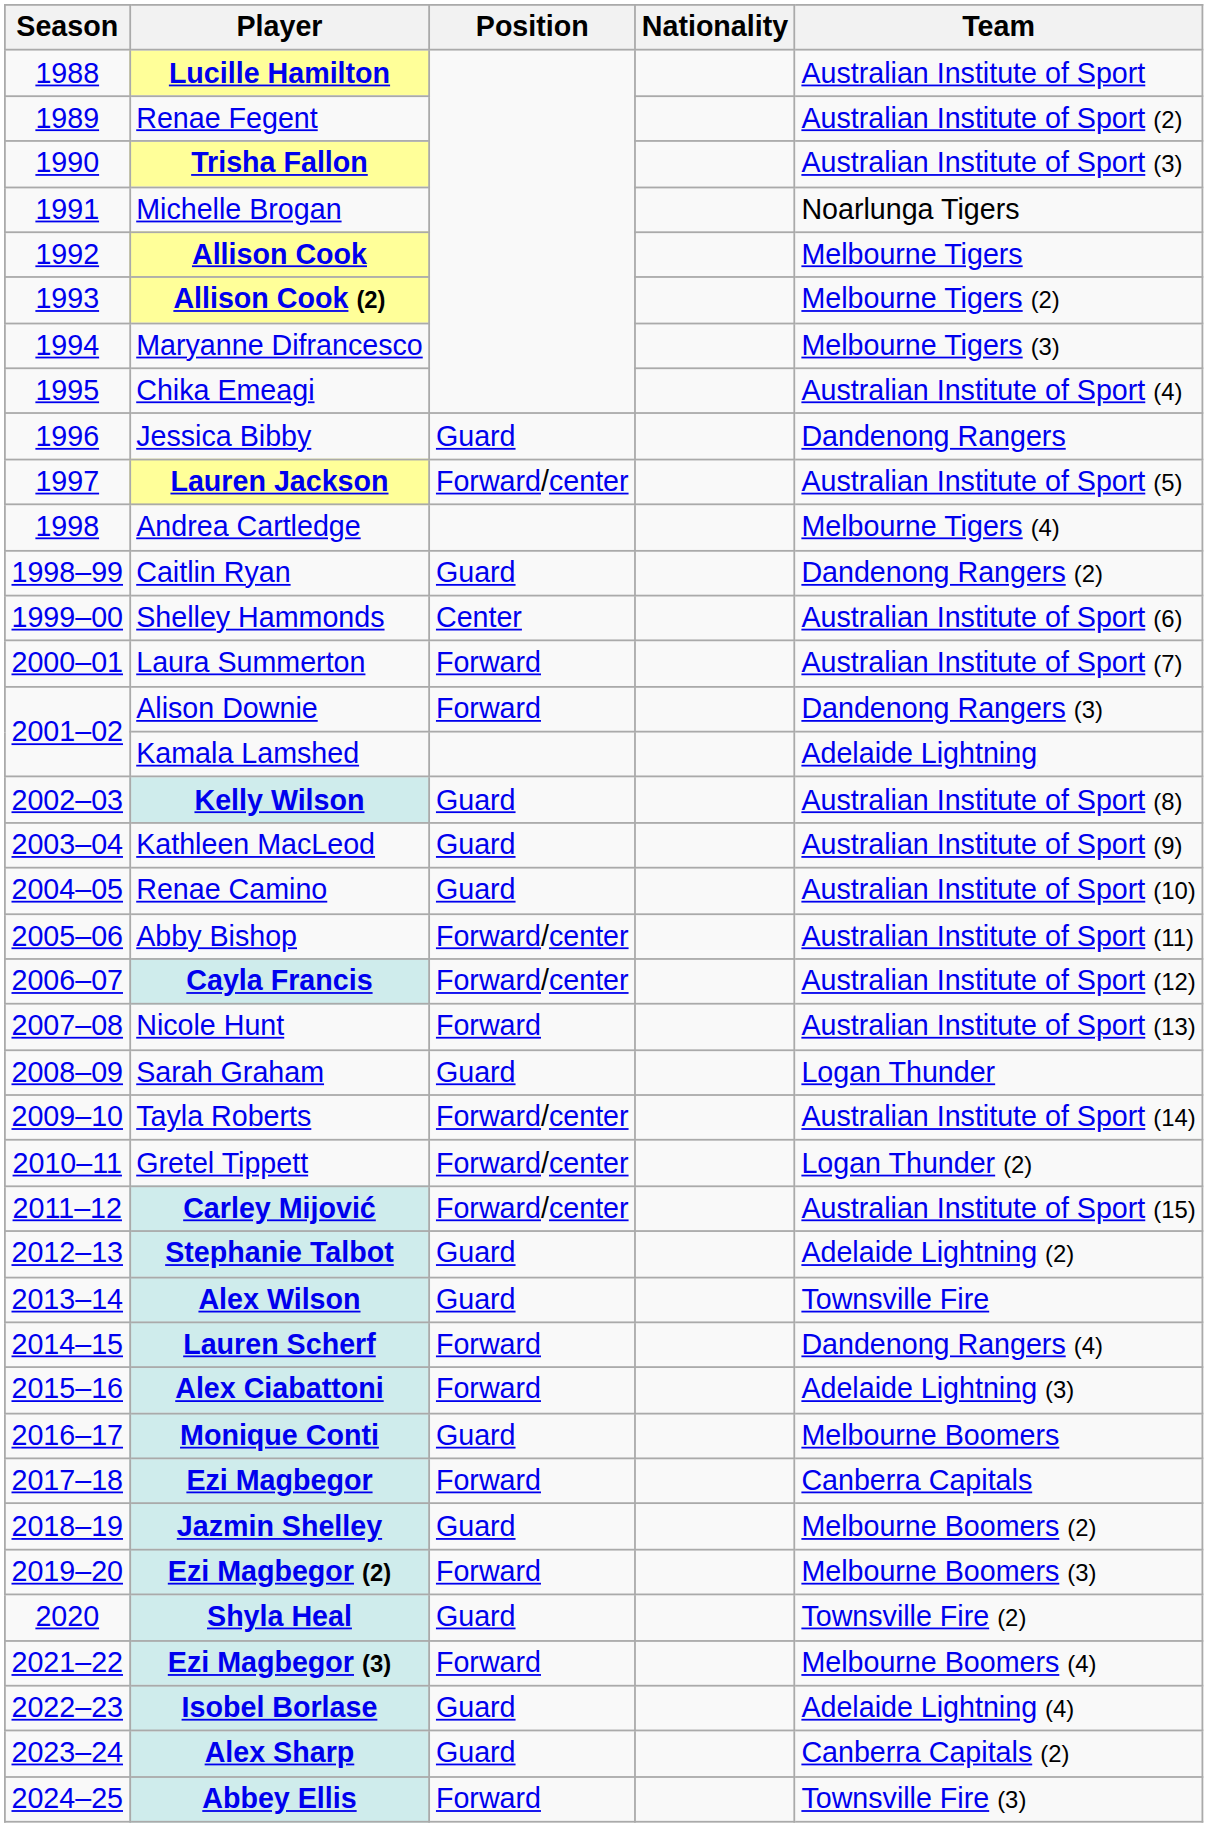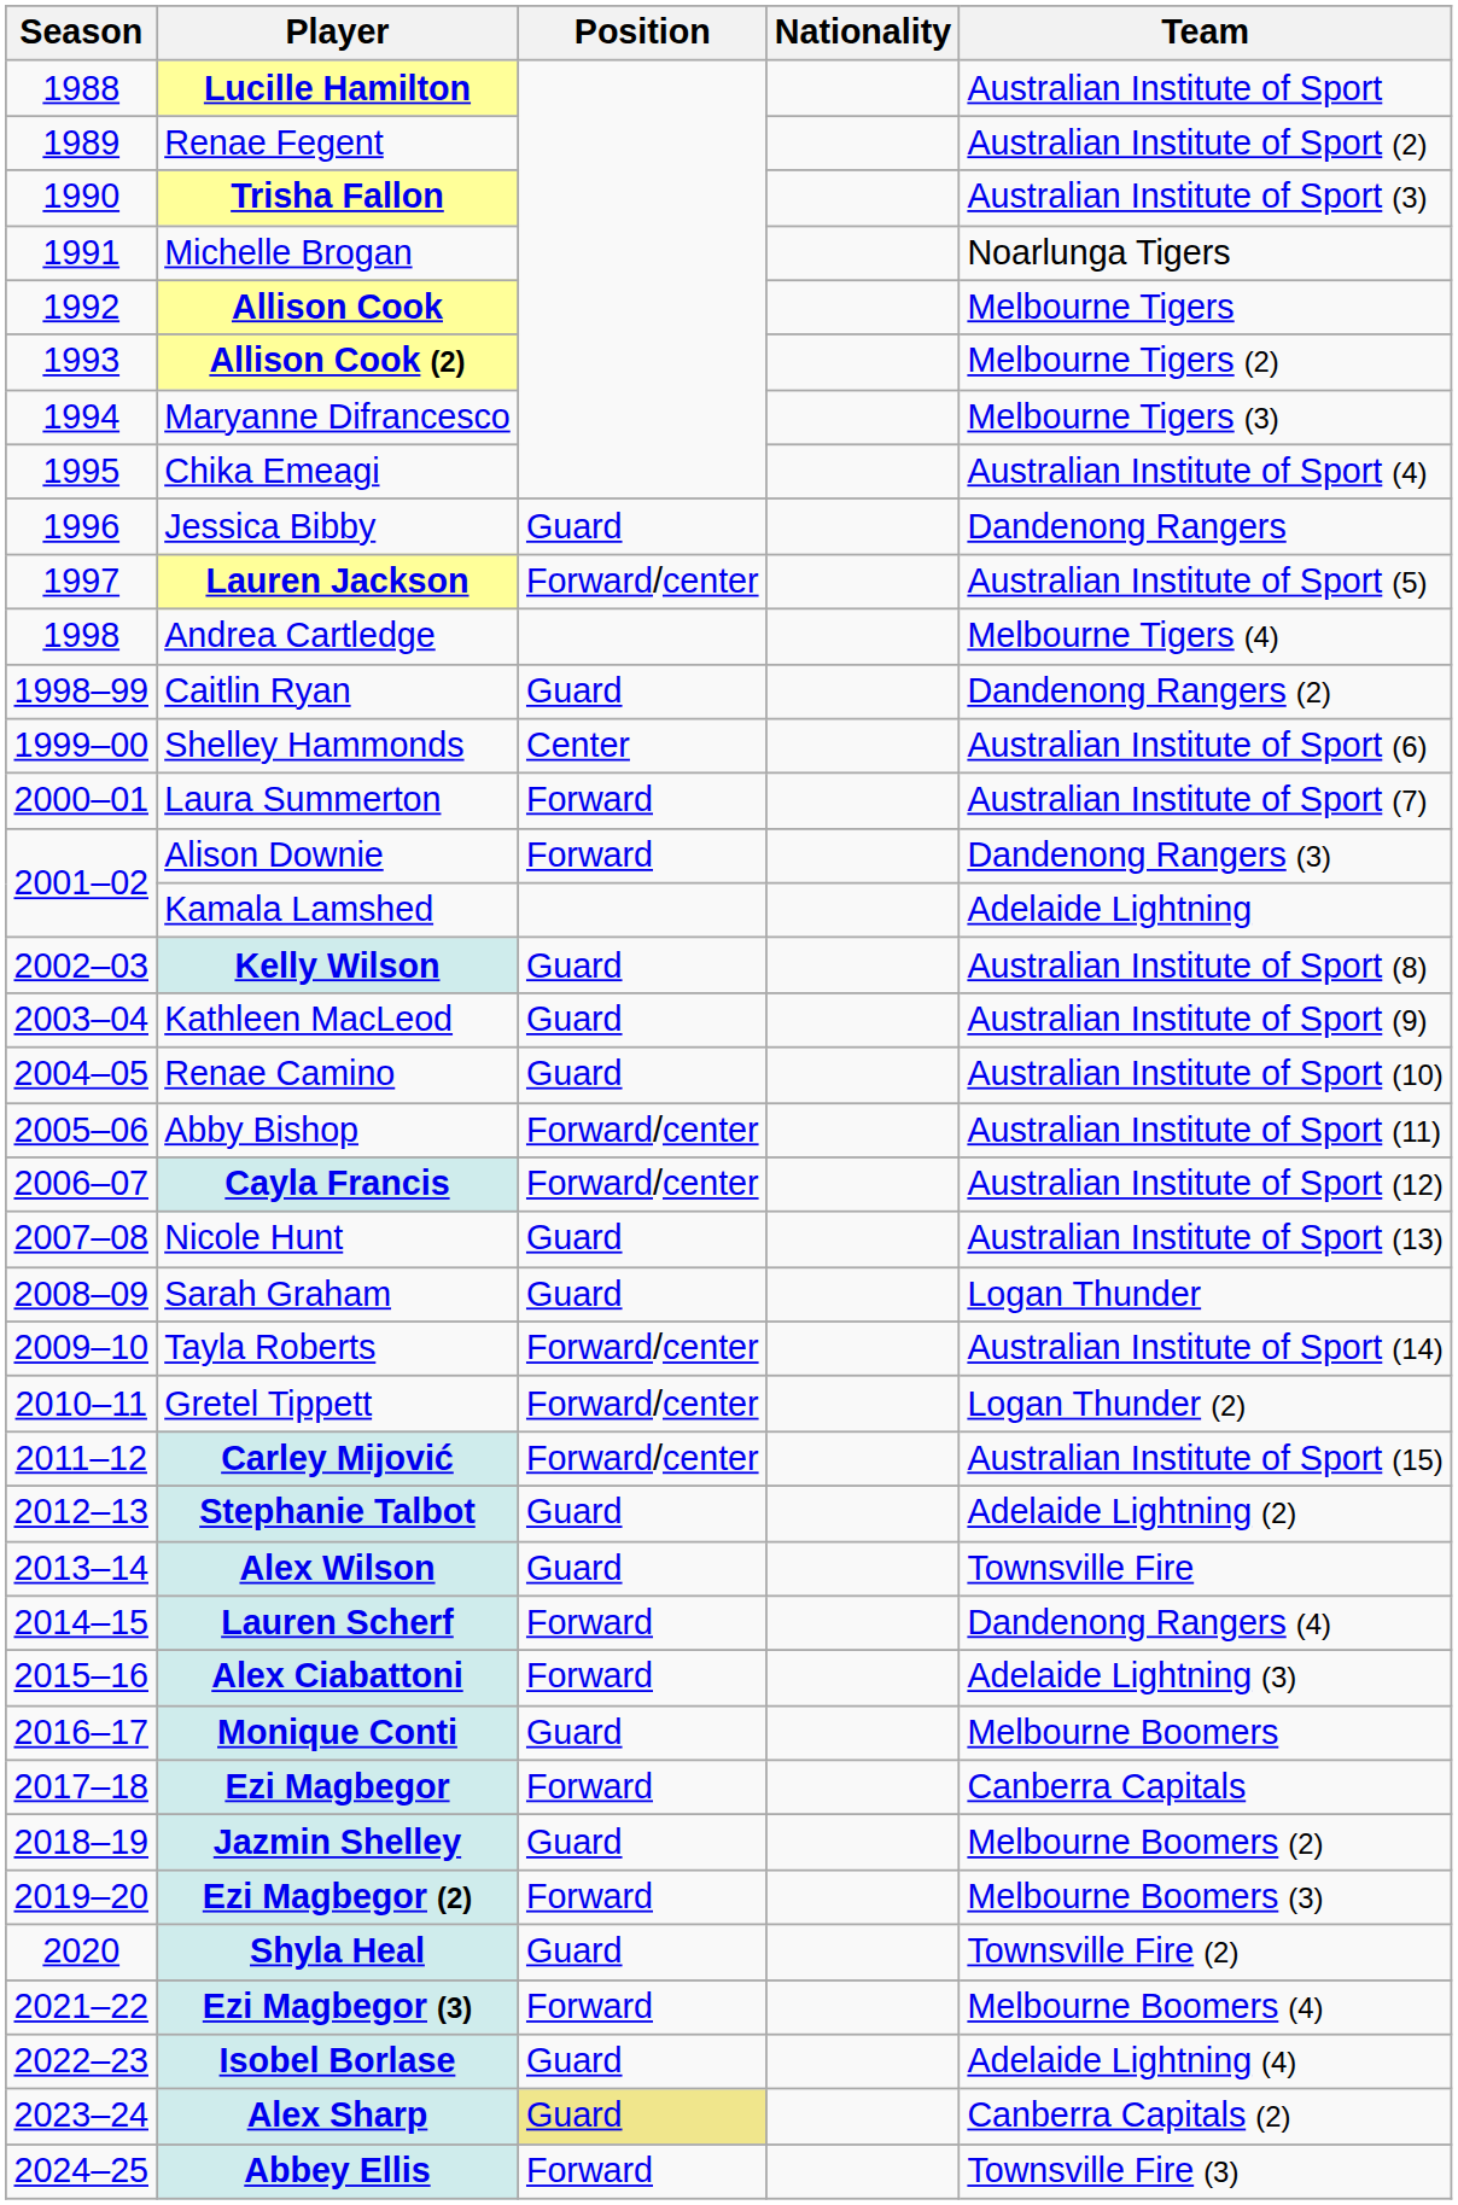 <table class="wikitable plainrowheaders sortable" summary="Season (sortable), Player (sortable), Position (sortable), Nationality (sortable) and Team (sortable)">
 <tr>
 <th scope="col">Season</th>
 <th scope="col">Player</th>
 <th scope="col">Position</th>
 <th scope="col">Nationality</th>
 <th scope="col">Team</th>
 </tr>
 <tr>
 <td style="text-align: center"><a href='#'>1988</a></td>
 <th scope="row" style="background-color:#FFFF99"><a href='#'>Lucille Hamilton</a></th>
 <td rowspan="8"></td>
 <td></td>
 <td><a href='#'>Australian Institute of Sport</a></td>
 </tr>
 <tr>
 <td style="text-align: center"><a href='#'>1989</a></td>
 <td><a href='#'>Renae Fegent</a></td>
 <td></td>
 <td><a href='#'>Australian Institute of Sport</a> <small>(2)</small></td>
 </tr>
 <tr>
 <td style="text-align: center"><a href='#'>1990</a></td>
 <th scope="row" style="background-color:#FFFF99"><a href='#'>Trisha Fallon</a></th>
 <td></td>
 <td><a href='#'>Australian Institute of Sport</a> <small>(3)</small></td>
 </tr>
 <tr>
 <td style="text-align: center"><a href='#'>1991</a></td>
 <td><a href='#'>Michelle Brogan</a></td>
 <td></td>
 <td>Noarlunga Tigers</td>
 </tr>
 <tr>
 <td style="text-align: center"><a href='#'>1992</a></td>
 <th scope="row" style="background-color:#FFFF99"><a href='#'>Allison Cook</a></th>
 <td></td>
 <td><a href='#'>Melbourne Tigers</a></td>
 </tr>
 <tr>
 <td style="text-align: center"><a href='#'>1993</a></td>
 <th scope="row" style="background-color:#FFFF99"><a href='#'>Allison Cook</a> <small>(2)</small></th>
 <td></td>
 <td><a href='#'>Melbourne Tigers</a> <small>(2)</small></td>
 </tr>
 <tr>
 <td style="text-align: center"><a href='#'>1994</a></td>
 <td><a href='#'>Maryanne Difrancesco</a></td>
 <td></td>
 <td><a href='#'>Melbourne Tigers</a> <small>(3)</small></td>
 </tr>
 <tr>
 <td style="text-align: center"><a href='#'>1995</a></td>
 <td><a href='#'>Chika Emeagi</a></td>
 <td></td>
 <td><a href='#'>Australian Institute of Sport</a> <small>(4)</small></td>
 </tr>
 <tr>
 <td style="text-align: center"><a href='#'>1996</a></td>
 <td><a href='#'>Jessica Bibby</a></td>
 <td><a href='#'>Guard</a></td>
 <td></td>
 <td><a href='#'>Dandenong Rangers</a></td>
 </tr>
 <tr>
 <td style="text-align: center"><a href='#'>1997</a></td>
 <th scope="row" style="background-color:#FFFF99"><a href='#'>Lauren Jackson</a></th>
 <td><a href='#'>Forward</a>/<a href='#'>center</a></td>
 <td></td>
 <td><a href='#'>Australian Institute of Sport</a> <small>(5)</small></td>
 </tr>
 <tr>
 <td style="text-align: center"><a href='#'>1998</a></td>
 <td><a href='#'>Andrea Cartledge</a></td>
 <td></td>
 <td></td>
 <td><a href='#'>Melbourne Tigers</a> <small>(4)</small></td>
 </tr>
 <tr>
 <td scope="row" style="text-align: center"><a href='#'>1998–99</a></td>
 <td><a href='#'>Caitlin Ryan</a></td>
 <td><a href='#'>Guard</a></td>
 <td></td>
 <td><a href='#'>Dandenong Rangers</a> <small>(2)</small></td>
 </tr>
 <tr>
 <td scope="row" style="text-align: center"><a href='#'>1999–00</a></td>
 <td><a href='#'>Shelley Hammonds</a></td>
 <td><a href='#'>Center</a></td>
 <td></td>
 <td><a href='#'>Australian Institute of Sport</a> <small>(6)</small></td>
 </tr>
 <tr>
 <td style="text-align: center"><a href='#'>2000–01</a></td>
 <td><a href='#'>Laura Summerton</a></td>
 <td><a href='#'>Forward</a></td>
 <td></td>
 <td><a href='#'>Australian Institute of Sport</a> <small>(7)</small></td>
 </tr>
 <tr>
 <td style="text-align: center" rowspan="2"><a href='#'>2001–02</a></td>
 <td><a href='#'>Alison Downie</a></td>
 <td><a href='#'>Forward</a></td>
 <td></td>
 <td><a href='#'>Dandenong Rangers</a> <small>(3)</small></td>
 </tr>
 <tr>
 <td><a href='#'>Kamala Lamshed</a></td>
 <td></td>
 <td></td>
 <td><a href='#'>Adelaide Lightning</a></td>
 </tr>
 <tr>
 <td scope="row" style="text-align: center"><a href='#'>2002–03</a></td>
 <th scope="row" style="background-color:#CFECEC"><a href='#'>Kelly Wilson</a></th>
 <td><a href='#'>Guard</a></td>
 <td></td>
 <td><a href='#'>Australian Institute of Sport</a> <small>(8)</small></td>
 </tr>
 <tr>
 <td scope="row" style="text-align: center"><a href='#'>2003–04</a></td>
 <td><a href='#'>Kathleen MacLeod</a></td>
 <td><a href='#'>Guard</a></td>
 <td></td>
 <td><a href='#'>Australian Institute of Sport</a> <small>(9)</small></td>
 </tr>
 <tr>
 <td scope="row" style="text-align: center"><a href='#'>2004–05</a></td>
 <td><a href='#'>Renae Camino</a></td>
 <td><a href='#'>Guard</a></td>
 <td></td>
 <td><a href='#'>Australian Institute of Sport</a> <small>(10)</small></td>
 </tr>
 <tr>
 <td style="text-align: center"><a href='#'>2005–06</a></td>
 <td><a href='#'>Abby Bishop</a></td>
 <td><a href='#'>Forward</a>/<a href='#'>center</a></td>
 <td></td>
 <td><a href='#'>Australian Institute of Sport</a> <small>(11)</small></td>
 </tr>
 <tr>
 <td style="text-align: center"><a href='#'>2006–07</a></td>
 <th scope="row" style="background-color:#CFECEC"><a href='#'>Cayla Francis</a></th>
 <td><a href='#'>Forward</a>/<a href='#'>center</a></td>
 <td></td>
 <td><a href='#'>Australian Institute of Sport</a> <small>(12)</small></td>
 </tr>
 <tr>
 <td style="text-align: center"><a href='#'>2007–08</a></td>
 <td><a href='#'>Nicole Hunt</a></td>
-<td><a href='#'>Forward</a></td>
+<td><a href='#'>Guard</a></td>
 <td></td>
 <td><a href='#'>Australian Institute of Sport</a> <small>(13)</small></td>
 </tr>
 <tr>
 <td style="text-align: center"><a href='#'>2008–09</a></td>
 <td><a href='#'>Sarah Graham</a></td>
 <td><a href='#'>Guard</a></td>
 <td></td>
 <td><a href='#'>Logan Thunder</a></td>
 </tr>
 <tr>
 <td style="text-align: center"><a href='#'>2009–10</a></td>
 <td><a href='#'>Tayla Roberts</a></td>
 <td><a href='#'>Forward</a>/<a href='#'>center</a></td>
 <td></td>
 <td><a href='#'>Australian Institute of Sport</a> <small>(14)</small></td>
 </tr>
 <tr>
 <td scope="row" style="text-align: center"><a href='#'>2010–11</a></td>
 <td><a href='#'>Gretel Tippett</a></td>
 <td><a href='#'>Forward</a>/<a href='#'>center</a></td>
 <td></td>
 <td><a href='#'>Logan Thunder</a> <small>(2)</small></td>
 </tr>
 <tr>
 <td style="text-align: center"><a href='#'>2011–12</a></td>
 <th scope="row" style="background-color:#CFECEC"><a href='#'>Carley Mijović</a></th>
 <td><a href='#'>Forward</a>/<a href='#'>center</a></td>
 <td></td>
 <td><a href='#'>Australian Institute of Sport</a> <small>(15)</small></td>
 </tr>
 <tr>
 <td scope="row" style="text-align: center"><a href='#'>2012–13</a></td>
 <th scope="row" style="background-color:#CFECEC"><a href='#'>Stephanie Talbot</a></th>
 <td><a href='#'>Guard</a></td>
 <td></td>
 <td><a href='#'>Adelaide Lightning</a> <small>(2)</small></td>
 </tr>
 <tr>
 <td style="text-align: center"><a href='#'>2013–14</a></td>
 <th scope="row" style="background-color:#CFECEC"><a href='#'>Alex Wilson</a></th>
 <td><a href='#'>Guard</a></td>
 <td></td>
 <td><a href='#'>Townsville Fire</a></td>
 </tr>
 <tr>
 <td style="text-align: center"><a href='#'>2014–15</a></td>
 <th scope="row" style="background-color:#CFECEC"><a href='#'>Lauren Scherf</a></th>
 <td><a href='#'>Forward</a></td>
 <td></td>
 <td><a href='#'>Dandenong Rangers</a> <small>(4)</small></td>
 </tr>
 <tr>
 <td scope="row" style="text-align: center"><a href='#'>2015–16</a></td>
 <th scope="row" style="background-color:#CFECEC"><a href='#'>Alex Ciabattoni</a></th>
 <td><a href='#'>Forward</a></td>
 <td></td>
 <td><a href='#'>Adelaide Lightning</a> <small>(3)</small></td>
 </tr>
 <tr>
 <td style="text-align: center"><a href='#'>2016–17</a></td>
 <th scope="row" style="background-color:#CFECEC"><a href='#'>Monique Conti</a></th>
 <td><a href='#'>Guard</a></td>
 <td></td>
 <td><a href='#'>Melbourne Boomers</a></td>
 </tr>
 <tr>
 <td scope="row" style="text-align: center"><a href='#'>2017–18</a></td>
 <th scope="row" style="background-color:#CFECEC"><a href='#'>Ezi Magbegor</a></th>
 <td><a href='#'>Forward</a></td>
 <td></td>
 <td><a href='#'>Canberra Capitals</a></td>
 </tr>
 <tr>
 <td style="text-align: center"><a href='#'>2018–19</a></td>
 <th scope="row" style="background-color:#CFECEC"><a href='#'>Jazmin Shelley</a></th>
 <td><a href='#'>Guard</a></td>
 <td></td>
 <td><a href='#'>Melbourne Boomers</a> <small>(2)</small></td>
 </tr>
 <tr>
 <td style="text-align: center"><a href='#'>2019–20</a></td>
 <th scope="row" style="background-color:#CFECEC"><a href='#'>Ezi Magbegor</a> <small>(2)</small></th>
 <td><a href='#'>Forward</a></td>
 <td></td>
 <td><a href='#'>Melbourne Boomers</a> <small>(3)</small></td>
 </tr>
 <tr>
 <td style="text-align: center"><a href='#'>2020</a></td>
 <th scope="row" style="background-color:#CFECEC"><a href='#'>Shyla Heal</a></th>
 <td><a href='#'>Guard</a></td>
 <td></td>
 <td><a href='#'>Townsville Fire</a> <small>(2)</small></td>
 </tr>
 <tr>
 <td style="text-align: center"><a href='#'>2021–22</a></td>
 <th scope="row" style="background-color:#CFECEC"><a href='#'>Ezi Magbegor</a> <small>(3)</small></th>
 <td><a href='#'>Forward</a></td>
 <td></td>
 <td><a href='#'>Melbourne Boomers</a> <small>(4)</small></td>
 </tr>
 <tr>
 <td scope="row" style="text-align: center"><a href='#'>2022–23</a></td>
 <th scope="row" style="background-color:#CFECEC"><a href='#'>Isobel Borlase</a></th>
 <td><a href='#'>Guard</a></td>
 <td></td>
 <td><a href='#'>Adelaide Lightning</a> <small>(4)</small></td>
 </tr>
 <tr>
 <td scope="row" style="text-align: center"><a href='#'>2023–24</a></td>
 <th scope="row" style="background-color:#CFECEC"><a href='#'>Alex Sharp</a></th>
-<td><a href='#'>Guard</a></td>
+<td style="background: khaki;"><a href='#'>Guard</a></td>
 <td></td>
 <td><a href='#'>Canberra Capitals</a> <small>(2)</small></td>
 </tr>
 <tr>
 <td scope="row" style="text-align: center"><a href='#'>2024–25</a></td>
 <th scope="row" style="background-color:#CFECEC"><a href='#'>Abbey Ellis</a></th>
 <td><a href='#'>Forward</a></td>
 <td></td>
 <td><a href='#'>Townsville Fire</a> <small>(3)</small></td>
 </tr>
 </table>
